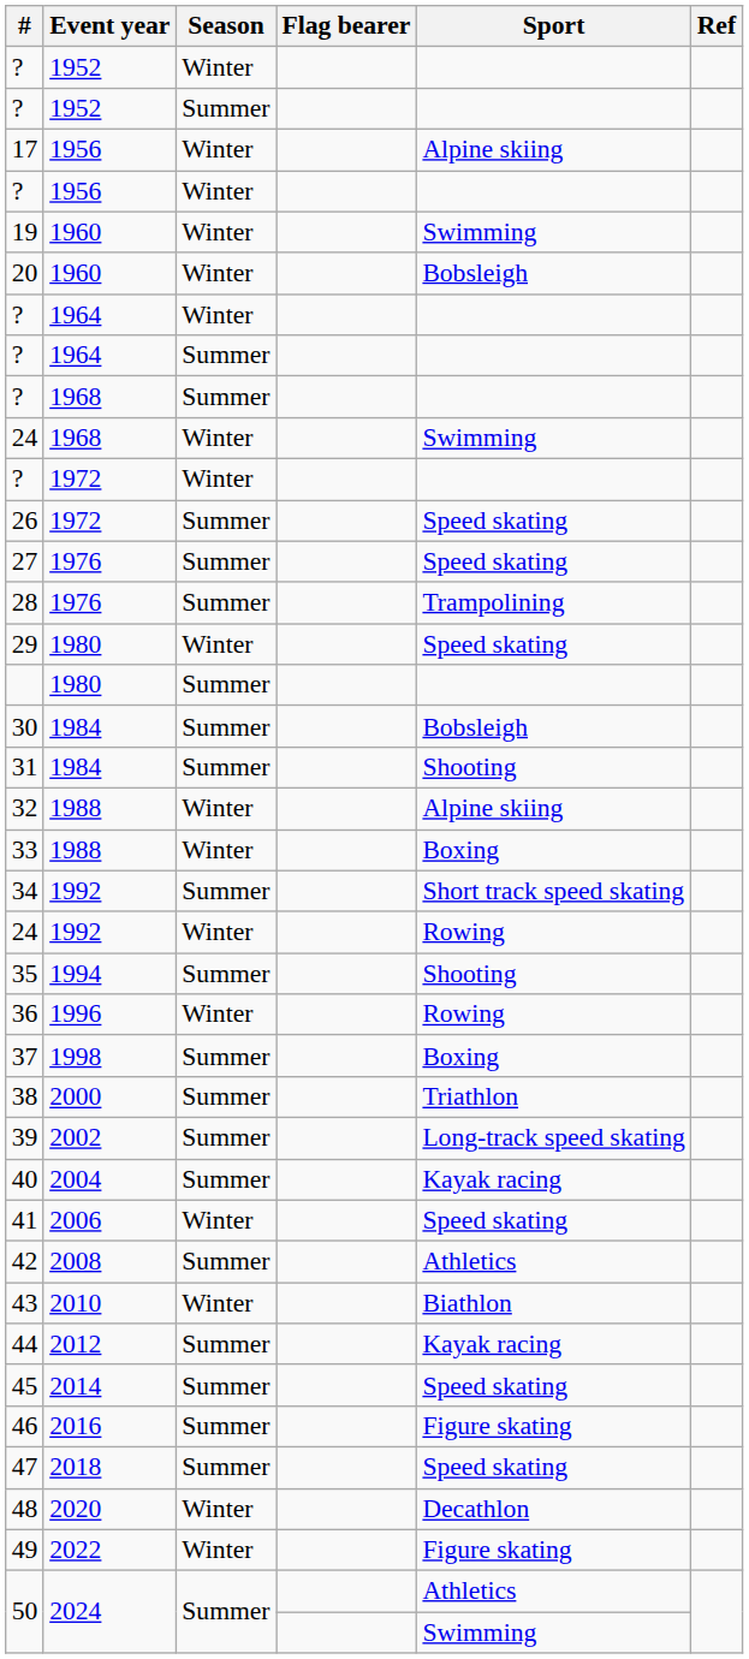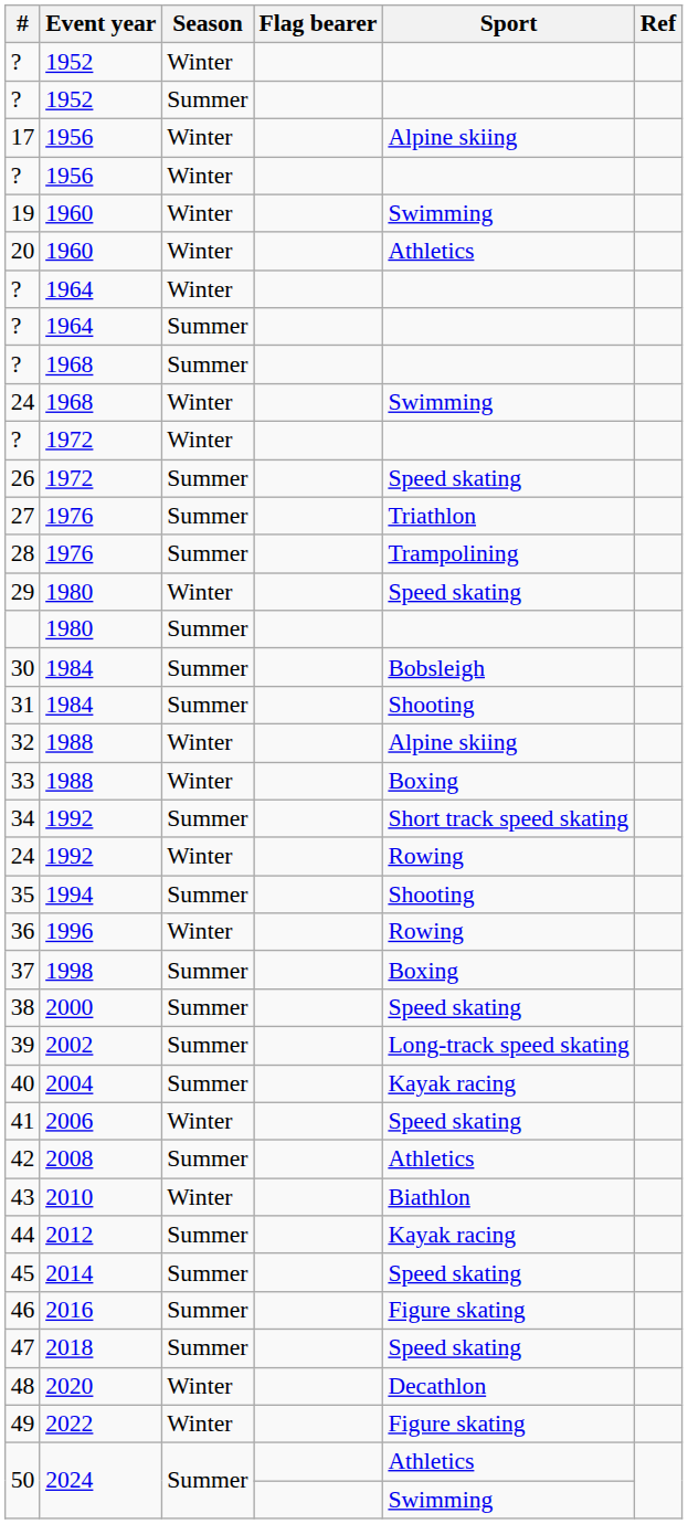 <table class="wikitable sortable">
 <tr>
 <th>#</th>
 <th>Event year</th>
 <th>Season</th>
 <th>Flag bearer</th>
 <th>Sport</th>
 <th>Ref</th>
 </tr>
 <tr>
 <td>?</td>
 <td><a href='#'>1952</a></td>
 <td>Winter</td>
 <td></td>
 <td></td>
 <td></td>
 </tr>
 <tr>
 <td>?</td>
 <td><a href='#'>1952</a></td>
 <td>Summer</td>
 <td></td>
 <td></td>
 <td></td>
 </tr>
 <tr>
 <td>17</td>
 <td><a href='#'>1956</a></td>
 <td>Winter</td>
 <td></td>
 <td><a href='#'>Alpine skiing</a></td>
 <td></td>
 </tr>
 <tr>
 <td>?</td>
 <td><a href='#'>1956</a></td>
 <td>Winter</td>
 <td></td>
 <td></td>
 <td></td>
 </tr>
 <tr>
 <td>19</td>
 <td><a href='#'>1960</a></td>
 <td>Winter</td>
 <td></td>
 <td><a href='#'>Swimming</a></td>
 <td></td>
 </tr>
 <tr>
 <td>20</td>
 <td><a href='#'>1960</a></td>
 <td>Winter</td>
 <td></td>
-<td><a href='#'>Bobsleigh</a></td>
+<td><a href='#'>Athletics</a></td>
 <td></td>
 </tr>
 <tr>
 <td>?</td>
 <td><a href='#'>1964</a></td>
 <td>Winter</td>
 <td></td>
 <td></td>
 <td></td>
 </tr>
 <tr>
 <td>?</td>
 <td><a href='#'>1964</a></td>
 <td>Summer</td>
 <td></td>
 <td></td>
 <td></td>
 </tr>
 <tr>
 <td>?</td>
 <td><a href='#'>1968</a></td>
 <td>Summer</td>
 <td></td>
 <td></td>
 <td></td>
 </tr>
 <tr>
 <td>24</td>
 <td><a href='#'>1968</a></td>
 <td>Winter</td>
 <td></td>
 <td><a href='#'>Swimming</a></td>
 <td></td>
 </tr>
 <tr>
 <td>?</td>
 <td><a href='#'>1972</a></td>
 <td>Winter</td>
 <td></td>
 <td></td>
 <td></td>
 </tr>
 <tr>
 <td>26</td>
 <td><a href='#'>1972</a></td>
 <td>Summer</td>
 <td></td>
 <td><a href='#'>Speed skating</a></td>
 <td></td>
 </tr>
 <tr>
 <td>27</td>
 <td><a href='#'>1976</a></td>
 <td>Summer</td>
 <td></td>
-<td><a href='#'>Speed skating</a></td>
+<td><a href='#'>Triathlon</a></td>
 <td></td>
 </tr>
 <tr>
 <td>28</td>
 <td><a href='#'>1976</a></td>
 <td>Summer</td>
 <td></td>
 <td><a href='#'>Trampolining</a></td>
 <td></td>
 </tr>
 <tr>
 <td>29</td>
 <td><a href='#'>1980</a></td>
 <td>Winter</td>
 <td></td>
 <td><a href='#'>Speed skating</a></td>
 <td></td>
 </tr>
 <tr>
 <td></td>
 <td><a href='#'>1980</a></td>
 <td>Summer</td>
 <td></td>
 <td></td>
 <td></td>
 </tr>
 <tr>
 <td>30</td>
 <td><a href='#'>1984</a></td>
 <td>Summer</td>
 <td></td>
 <td><a href='#'>Bobsleigh</a></td>
 <td></td>
 </tr>
 <tr>
 <td>31</td>
 <td><a href='#'>1984</a></td>
 <td>Summer</td>
 <td></td>
 <td><a href='#'>Shooting</a></td>
 <td></td>
 </tr>
 <tr>
 <td>32</td>
 <td><a href='#'>1988</a></td>
 <td>Winter</td>
 <td></td>
 <td><a href='#'>Alpine skiing</a></td>
 <td></td>
 </tr>
 <tr>
 <td>33</td>
 <td><a href='#'>1988</a></td>
 <td>Winter</td>
 <td></td>
 <td><a href='#'>Boxing</a></td>
 <td></td>
 </tr>
 <tr>
 <td>34</td>
 <td><a href='#'>1992</a></td>
 <td>Summer</td>
 <td></td>
 <td><a href='#'>Short track speed skating</a></td>
 <td></td>
 </tr>
 <tr>
 <td>24</td>
 <td><a href='#'>1992</a></td>
 <td>Winter</td>
 <td></td>
 <td><a href='#'>Rowing</a></td>
 <td></td>
 </tr>
 <tr>
 <td>35</td>
 <td><a href='#'>1994</a></td>
 <td>Summer</td>
 <td></td>
 <td><a href='#'>Shooting</a></td>
 <td></td>
 </tr>
 <tr>
 <td>36</td>
 <td><a href='#'>1996</a></td>
 <td>Winter</td>
 <td><br></td>
 <td><a href='#'>Rowing</a></td>
 <td></td>
 </tr>
 <tr>
 <td>37</td>
 <td><a href='#'>1998</a></td>
 <td>Summer</td>
 <td></td>
 <td><a href='#'>Boxing</a></td>
 <td></td>
 </tr>
 <tr>
 <td>38</td>
 <td><a href='#'>2000</a></td>
 <td>Summer</td>
 <td></td>
-<td><a href='#'>Triathlon</a></td>
+<td><a href='#'>Speed skating</a></td>
 <td></td>
 </tr>
 <tr>
 <td>39</td>
 <td><a href='#'>2002</a></td>
 <td>Summer</td>
 <td><br></td>
 <td><a href='#'>Long-track speed skating</a></td>
 <td></td>
 </tr>
 <tr>
 <td>40</td>
 <td><a href='#'>2004</a></td>
 <td>Summer</td>
 <td></td>
 <td><a href='#'>Kayak racing</a></td>
 <td></td>
 </tr>
 <tr>
 <td>41</td>
 <td><a href='#'>2006</a></td>
 <td>Winter</td>
 <td></td>
 <td><a href='#'>Speed skating</a></td>
 <td></td>
 </tr>
 <tr>
 <td>42</td>
 <td><a href='#'>2008</a></td>
 <td>Summer</td>
 <td></td>
 <td><a href='#'>Athletics</a></td>
 <td></td>
 </tr>
 <tr>
 <td>43</td>
 <td><a href='#'>2010</a></td>
 <td>Winter</td>
 <td></td>
 <td><a href='#'>Biathlon</a></td>
 <td></td>
 </tr>
 <tr>
 <td>44</td>
 <td><a href='#'>2012</a></td>
 <td>Summer</td>
 <td></td>
 <td><a href='#'>Kayak racing</a></td>
 <td></td>
 </tr>
 <tr>
 <td>45</td>
 <td><a href='#'>2014</a></td>
 <td>Summer</td>
 <td><br></td>
 <td><a href='#'>Speed skating</a></td>
 <td></td>
 </tr>
 <tr>
 <td>46</td>
 <td><a href='#'>2016</a></td>
 <td>Summer</td>
 <td></td>
 <td><a href='#'>Figure skating</a></td>
 <td></td>
 </tr>
 <tr>
 <td>47</td>
 <td><a href='#'>2018</a></td>
 <td>Summer</td>
 <td></td>
 <td><a href='#'>Speed skating</a></td>
 <td></td>
 </tr>
 <tr>
 <td>48</td>
 <td><a href='#'>2020</a></td>
 <td>Winter</td>
 <td></td>
 <td><a href='#'>Decathlon</a></td>
 </tr>
 <tr>
 <td>49</td>
 <td><a href='#'>2022</a></td>
 <td>Winter</td>
 <td></td>
 <td><a href='#'>Figure skating</a></td>
 <td></td>
 </tr>
 <tr>
 <td rowspan=2>50</td>
 <td rowspan=2><a href='#'>2024</a></td>
 <td rowspan=2>Summer</td>
 <td></td>
 <td><a href='#'>Athletics</a></td>
 <td rowspan=2></td>
 </tr>
 <tr>
 <td></td>
 <td><a href='#'>Swimming</a></td>
 </tr>
 </table>
